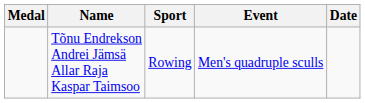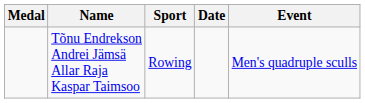 <table class="wikitable sortable" style="font-size: 95%;">
 <tr>
 <th>Medal</th>
 <th>Name</th>
 <th>Sport</th>
+<th>Date</th>
 <th>Event</th>
-<th>Date</th>
 </tr>
 <tr>
 <td></td>
 <td><a href='#'>Tõnu Endrekson</a><br><a href='#'>Andrei Jämsä</a><br><a href='#'>Allar Raja</a><br><a href='#'>Kaspar Taimsoo</a></td>
 <td><a href='#'>Rowing</a></td>
+<td></td>
 <td><a href='#'>Men's quadruple sculls</a></td>
-<td></td>
 </tr>
 </table>
